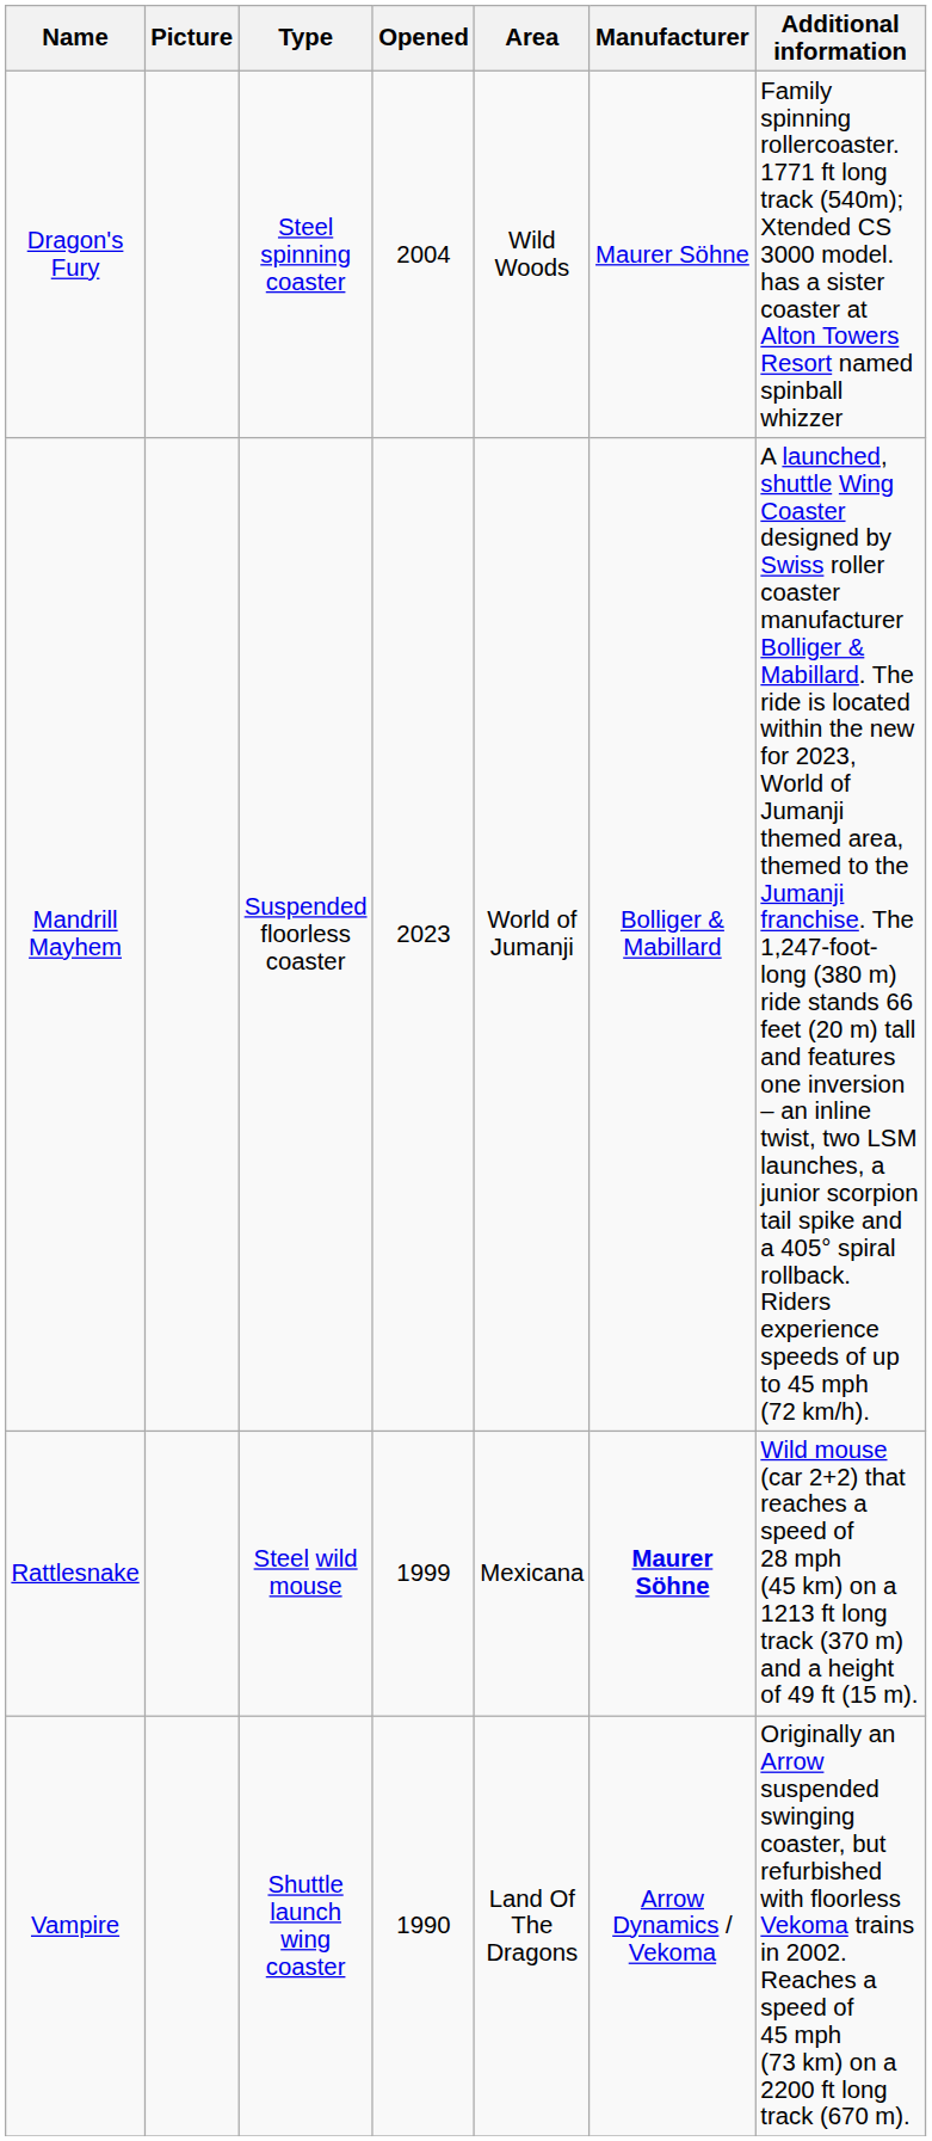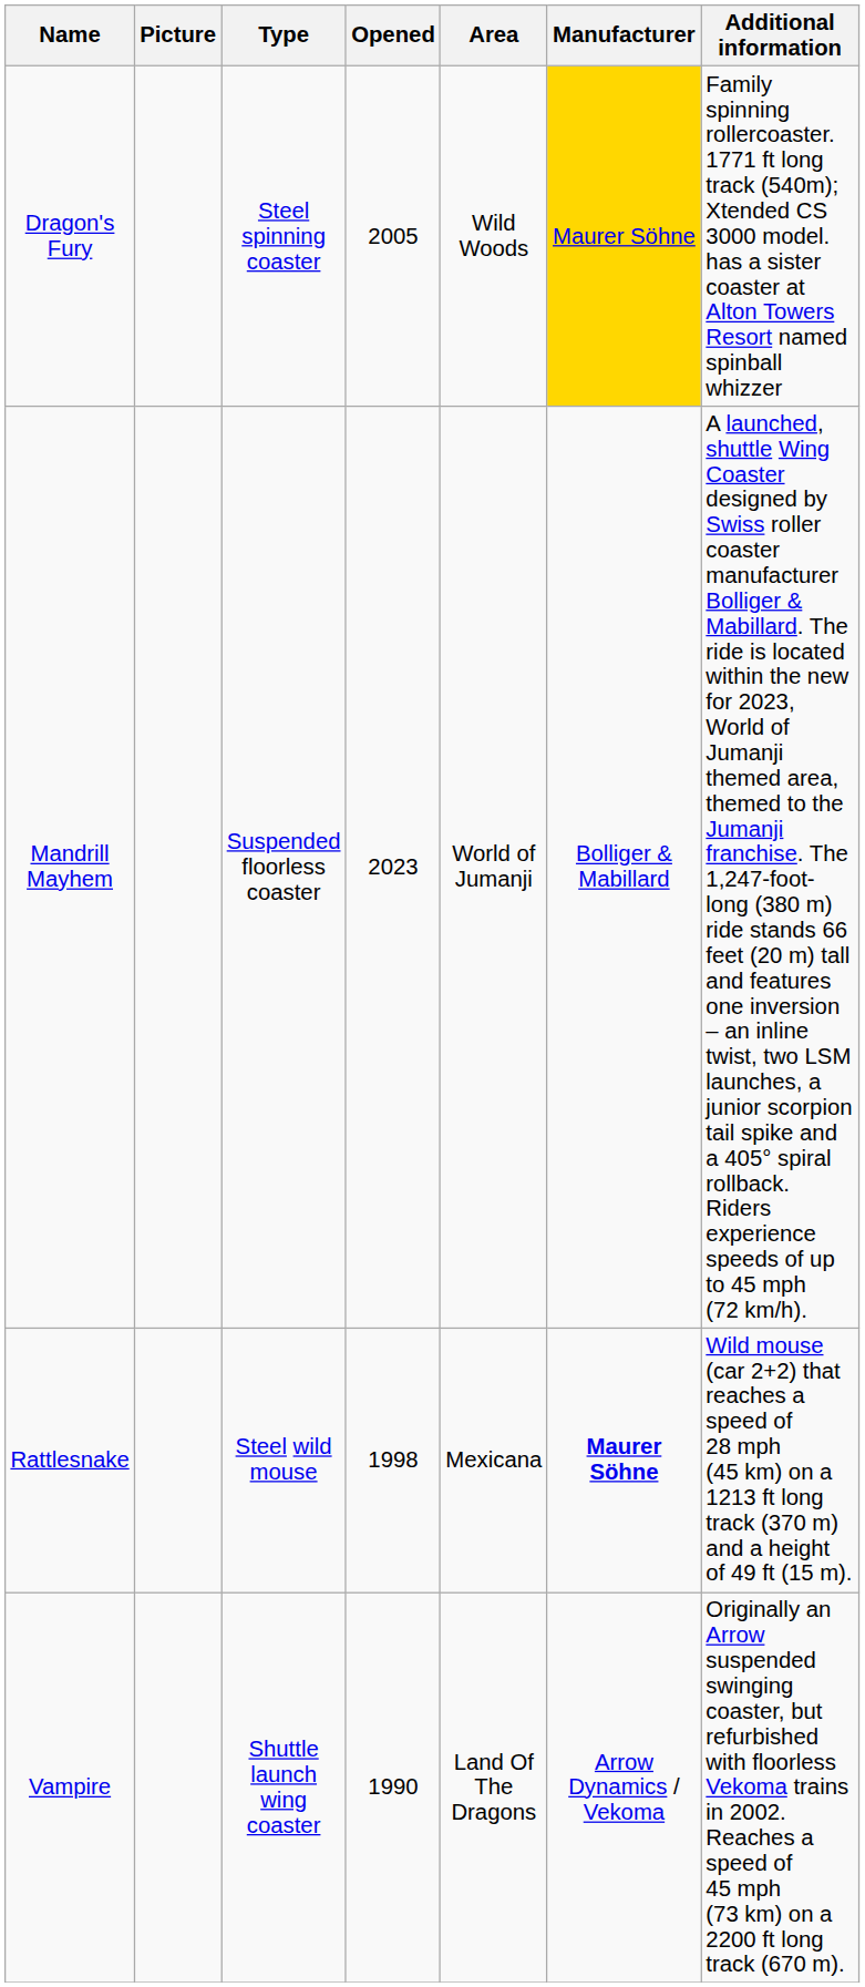 <table class="wikitable sortable">
 <tr>
 <th>Name</th>
 <th ! class="unsortable">Picture</th>
 <th>Type</th>
 <th>Opened</th>
 <th>Area</th>
 <th>Manufacturer</th>
 <th ! class="unsortable">Additional information</th>
 </tr>
 <tr>
 <td align=center><a href='#'>Dragon's Fury</a></td>
 <td></td>
 <td align=center><a href='#'>Steel</a> <a href='#'>spinning coaster</a></td>
-<td align=center>2004</td>
+<td align=center>2005</td>
 <td align=center>Wild Woods</td>
-<td align=center><a href='#'>Maurer Söhne</a></td>
+<td align=center style="background: gold;"><a href='#'>Maurer Söhne</a></td>
 <td>Family spinning rollercoaster. 1771 ft long track (540m);  Xtended CS 3000 model. has a sister coaster at <a href='#'>Alton Towers Resort</a> named spinball whizzer</td>
 </tr>
 <tr>
 <td align=center><a href='#'>Mandrill Mayhem</a></td>
 <td></td>
 <td align=center><a href='#'>Suspended</a> floorless coaster</td>
 <td align=center>2023</td>
 <td align=center>World of Jumanji</td>
 <td align=center><a href='#'>Bolliger & Mabillard</a></td>
 <td>A <a href='#'>launched</a>, <a href='#'>shuttle</a> <a href='#'>Wing Coaster</a> designed by <a href='#'>Swiss</a> roller coaster manufacturer <a href='#'>Bolliger & Mabillard</a>. The ride is located within the new for 2023, World of Jumanji themed area, themed to the <a href='#'>Jumanji franchise</a>. The 1,247-foot-long (380 m) ride stands 66 feet (20 m) tall and features one inversion – an inline twist, two LSM launches, a junior scorpion tail spike and a 405° spiral rollback. Riders experience speeds of up to 45 mph (72 km/h).</td>
 </tr>
 <tr>
 <td align=center><a href='#'>Rattlesnake</a></td>
 <td></td>
 <td align=center><a href='#'>Steel</a> <a href='#'>wild mouse</a></td>
-<td align=center>1999</td>
+<td align=center>1998</td>
 <td align=center>Mexicana</td>
 <td align=center><strong><a href='#'>Maurer Söhne</a></strong></td>
 <td><a href='#'>Wild mouse</a> (car 2+2) that reaches a speed of 28 mph (45 km) on a 1213 ft long track (370 m) and a height of 49 ft (15 m).</td>
 </tr>
 <tr>
 <td align=center><a href='#'>Vampire</a></td>
 <td></td>
 <td align=center><a href='#'>Shuttle</a> <a href='#'>launch</a> <a href='#'>wing coaster</a></td>
 <td align=center>1990</td>
 <td align=center>Land Of The Dragons</td>
 <td align=center><a href='#'>Arrow Dynamics</a> / <a href='#'>Vekoma</a></td>
 <td>Originally an <a href='#'>Arrow</a> suspended swinging coaster, but refurbished with floorless <a href='#'>Vekoma</a> trains in 2002. Reaches a speed of 45 mph (73 km) on a 2200 ft long track (670 m).</td>
 </tr>
 </table>
